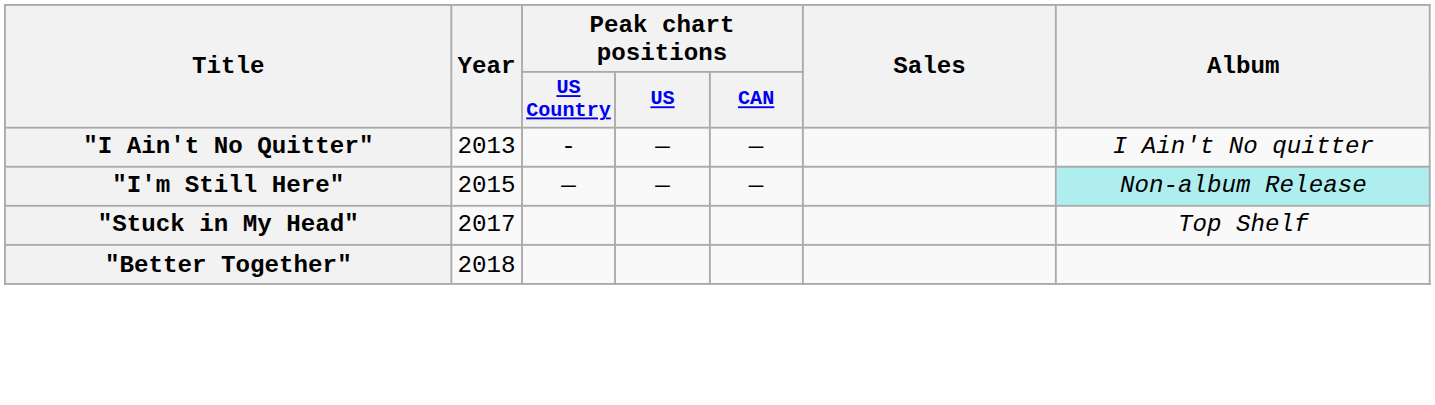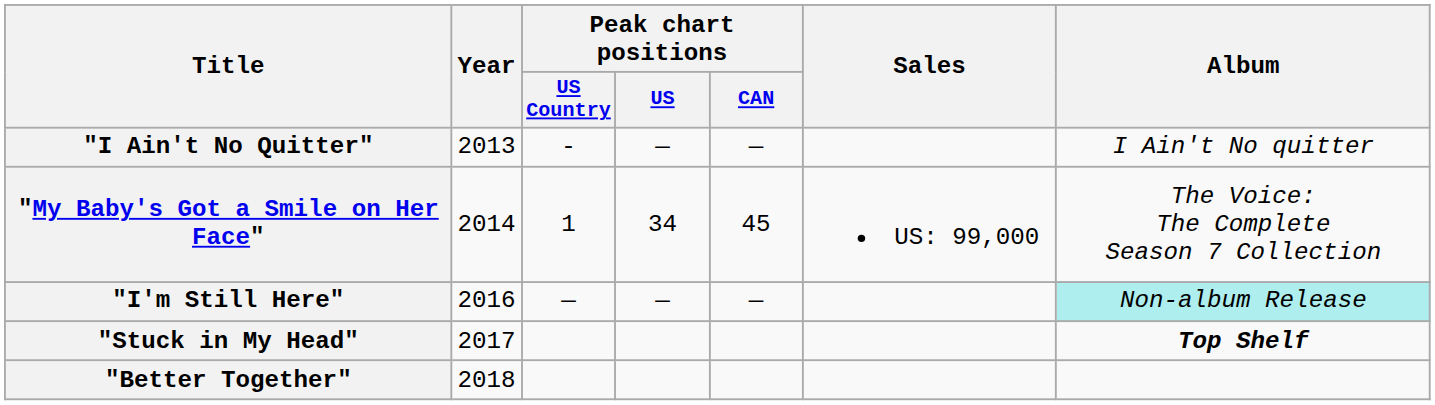 <table class="wikitable plainrowheaders" style="text-align:center;">
 <tr>
 <th rowspan="2" style="width:18em;">Title</th>
 <th rowspan="2">Year</th>
 <th colspan="3">Peak chart positions</th>
 <th rowspan="2" style="width:10em;">Sales</th>
 <th rowspan="2" style="width:15em;">Album</th>
 </tr>
 <tr style="font-size:smaller;">
 <th style="width:45px;"><a href='#'>US<br>Country</a></th>
 <th style="width:45px;"><a href='#'>US</a></th>
 <th style="width:45px;"><a href='#'>CAN</a></th>
 </tr>
 <tr>
 <th scope="row">"I Ain't No Quitter"</th>
 <td>2013</td>
 <td>-</td>
 <td>—</td>
 <td>—</td>
 <td></td>
 <td><em>I Ain't No quitter</em></td>
 </tr>
 <tr>
+<th scope="row">"<a href='#'>My Baby's Got a Smile on Her Face</a>"</th>
+<td>2014</td>
+<td>1</td>
+<td>34</td>
+<td>45</td>
+<td><br><ul><li>US: 99,000</li></ul></td>
+<td><em>The Voice:<br>The Complete<br>Season 7 Collection</em></td>
+</tr>
+<tr>
 <th scope="row">"I'm Still Here"</th>
-<td>2015</td>
+<td>2016</td>
 <td>—</td>
 <td>—</td>
 <td>—</td>
 <td></td>
 <td style="background: paleturquoise;"><em>Non-album Release</em></td>
 </tr>
 <tr>
 <th 3="row">"Stuck in My Head"</th>
 <td>2017</td>
 <td></td>
 <td></td>
 <td></td>
 <td></td>
-<td><em>Top Shelf</em></td>
+<td><strong><em>Top Shelf</em></strong></td>
 </tr>
 <tr>
 <th 4="row">"Better Together"</th>
 <td>2018</td>
 <td></td>
 <td></td>
 <td></td>
 <td></td>
 </tr>
 </table>
